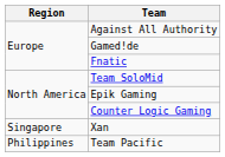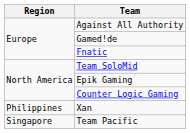 <table class="wikitable" style="white-space:nowrap">
 <tr>
 <th>Region</th>
 <th>Team</th>
 </tr>
 <tr>
 <td rowspan="3">Europe</td>
 <td>Against All Authority</td>
 </tr>
 <tr>
 <td>Gamed!de</td>
 </tr>
 <tr>
 <td><a href='#'>Fnatic</a></td>
 </tr>
 <tr>
 <td rowspan="3">North America</td>
 <td><a href='#'>Team SoloMid</a></td>
 </tr>
 <tr>
 <td>Epik Gaming</td>
 </tr>
 <tr>
 <td><a href='#'>Counter Logic Gaming</a></td>
 </tr>
 <tr>
-<td>Singapore</td>
+<td>Philippines</td>
 <td>Xan</td>
 </tr>
 <tr>
-<td>Philippines</td>
+<td>Singapore</td>
 <td>Team Pacific</td>
 </tr>
 </table>
